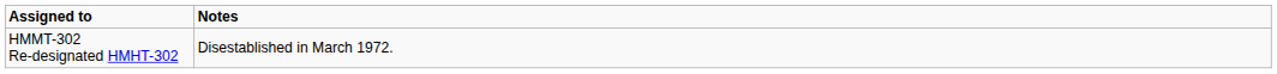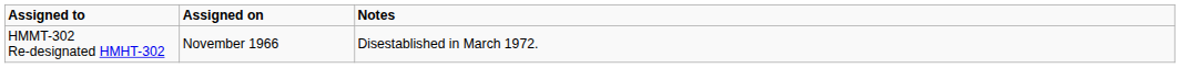 <table class="wikitable" style="width: 70%;">
 <tr>
 <td style="width: 200px;"><strong>Assigned to</strong></td>
+<td style="width: 200px;"><strong>Assigned on</strong></td>
 <td><strong>Notes</strong></td>
 </tr>
 <tr>
 <td>HMMT-302<br>Re-designated <a href='#'>HMHT-302</a></td>
+<td>November 1966</td>
 <td>Disestablished in March 1972.</td>
 </tr>
 </table>
